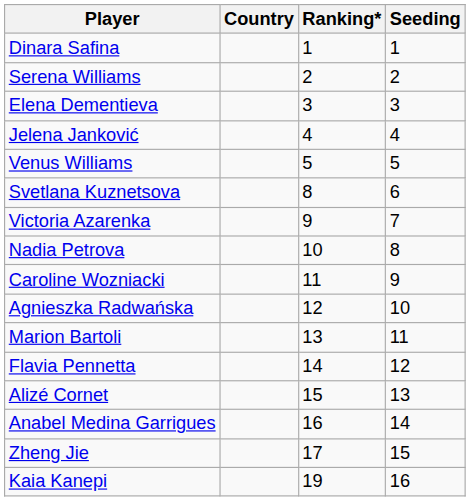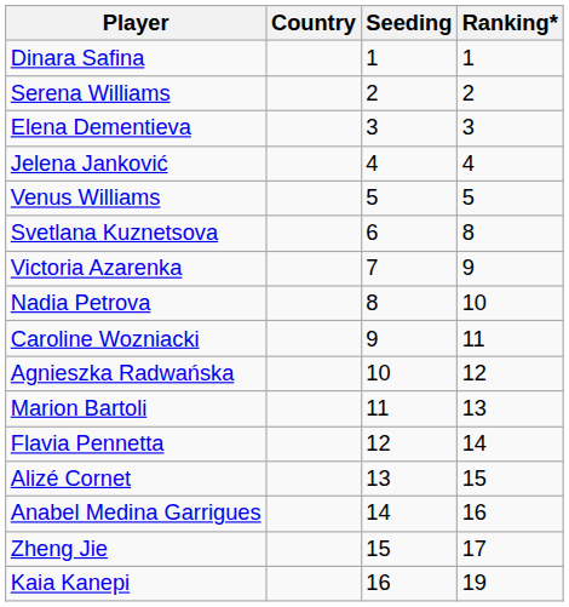 <table class="wikitable" border="1">
 <tr>
 <th>Player</th>
 <th>Country</th>
+<th>Seeding</th>
 <th>Ranking*</th>
-<th>Seeding</th>
 </tr>
 <tr>
 <td><a href='#'>Dinara Safina</a></td>
 <td></td>
 <td>1</td>
 <td>1</td>
 </tr>
 <tr>
 <td><a href='#'>Serena Williams</a></td>
 <td></td>
 <td>2</td>
 <td>2</td>
 </tr>
 <tr>
 <td><a href='#'>Elena Dementieva</a></td>
 <td></td>
 <td>3</td>
 <td>3</td>
 </tr>
 <tr>
 <td><a href='#'>Jelena Janković</a></td>
 <td></td>
 <td>4</td>
 <td>4</td>
 </tr>
 <tr>
 <td><a href='#'>Venus Williams</a></td>
 <td></td>
 <td>5</td>
 <td>5</td>
 </tr>
 <tr>
 <td><a href='#'>Svetlana Kuznetsova</a></td>
 <td></td>
+<td>6</td>
 <td>8</td>
-<td>6</td>
 </tr>
 <tr>
 <td><a href='#'>Victoria Azarenka</a></td>
 <td></td>
+<td>7</td>
 <td>9</td>
-<td>7</td>
 </tr>
 <tr>
 <td><a href='#'>Nadia Petrova</a></td>
 <td></td>
+<td>8</td>
 <td>10</td>
-<td>8</td>
 </tr>
 <tr>
 <td><a href='#'>Caroline Wozniacki</a></td>
 <td></td>
+<td>9</td>
 <td>11</td>
-<td>9</td>
 </tr>
 <tr>
 <td><a href='#'>Agnieszka Radwańska</a></td>
 <td></td>
+<td>10</td>
 <td>12</td>
-<td>10</td>
 </tr>
 <tr>
 <td><a href='#'>Marion Bartoli</a></td>
 <td></td>
+<td>11</td>
 <td>13</td>
-<td>11</td>
 </tr>
 <tr>
 <td><a href='#'>Flavia Pennetta</a></td>
 <td></td>
+<td>12</td>
 <td>14</td>
-<td>12</td>
 </tr>
 <tr>
 <td><a href='#'>Alizé Cornet</a></td>
 <td></td>
+<td>13</td>
 <td>15</td>
-<td>13</td>
 </tr>
 <tr>
 <td><a href='#'>Anabel Medina Garrigues</a></td>
 <td></td>
+<td>14</td>
 <td>16</td>
-<td>14</td>
 </tr>
 <tr>
 <td><a href='#'>Zheng Jie</a></td>
 <td></td>
+<td>15</td>
 <td>17</td>
-<td>15</td>
 </tr>
 <tr>
 <td><a href='#'>Kaia Kanepi</a></td>
 <td></td>
+<td>16</td>
 <td>19</td>
-<td>16</td>
 </tr>
 </table>
